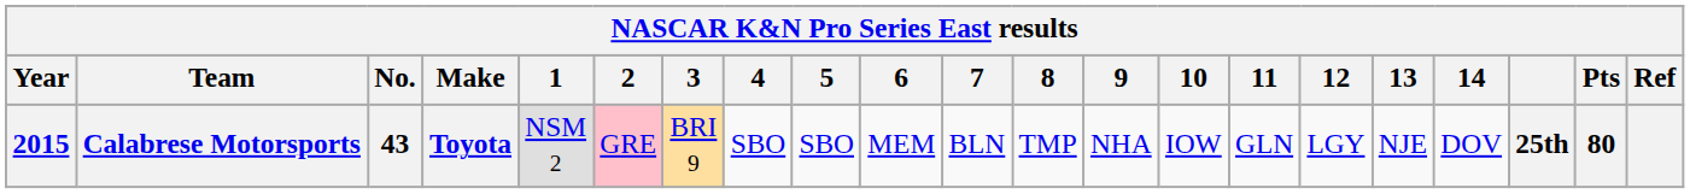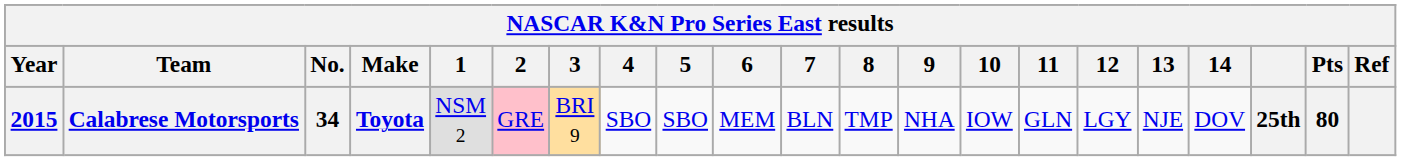 <table class="wikitable" style="text-align:center; font-size:75%">
 <tr>
 <th colspan=21><a href='#'>NASCAR K&N Pro Series East</a> results</th>
 </tr>
 <tr>
 <th>Year</th>
 <th>Team</th>
 <th>No.</th>
 <th>Make</th>
 <th>1</th>
 <th>2</th>
 <th>3</th>
 <th>4</th>
 <th>5</th>
 <th>6</th>
 <th>7</th>
 <th>8</th>
 <th>9</th>
 <th>10</th>
 <th>11</th>
 <th>12</th>
 <th>13</th>
 <th>14</th>
 <th></th>
 <th>Pts</th>
 <th>Ref</th>
 </tr>
 <tr>
 <th><a href='#'>2015</a></th>
 <th><a href='#'>Calabrese Motorsports</a></th>
-<th>43</th>
+<th>34</th>
 <th><a href='#'>Toyota</a></th>
 <td style="background:#DFDFDF;"><a href='#'>NSM</a><br><small>2</small></td>
 <td style="background: pink;"><a href='#'>GRE</a></td>
 <td style="background:#FFDF9F;"><a href='#'>BRI</a><br><small>9</small></td>
 <td><a href='#'>SBO</a></td>
 <td><a href='#'>SBO</a></td>
 <td><a href='#'>MEM</a></td>
 <td><a href='#'>BLN</a></td>
 <td><a href='#'>TMP</a></td>
 <td><a href='#'>NHA</a></td>
 <td><a href='#'>IOW</a></td>
 <td><a href='#'>GLN</a></td>
 <td><a href='#'>LGY</a></td>
 <td><a href='#'>NJE</a></td>
 <td><a href='#'>DOV</a></td>
 <th>25th</th>
 <th>80</th>
 <th></th>
 </tr>
 </table>
